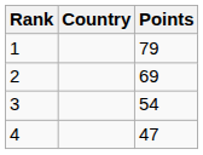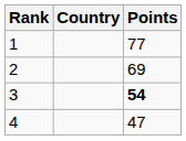 <table class=wikitable>
 <tr>
 <th>Rank</th>
 <th>Country</th>
 <th>Points</th>
 </tr>
 <tr>
 <td>1</td>
 <td></td>
-<td>79</td>
+<td>77</td>
 </tr>
 <tr>
 <td>2</td>
 <td></td>
 <td>69</td>
 </tr>
 <tr>
 <td>3</td>
 <td></td>
-<td>54</td>
+<td><strong>54</strong></td>
 </tr>
 <tr>
 <td>4</td>
 <td></td>
 <td>47</td>
 </tr>
 </table>
